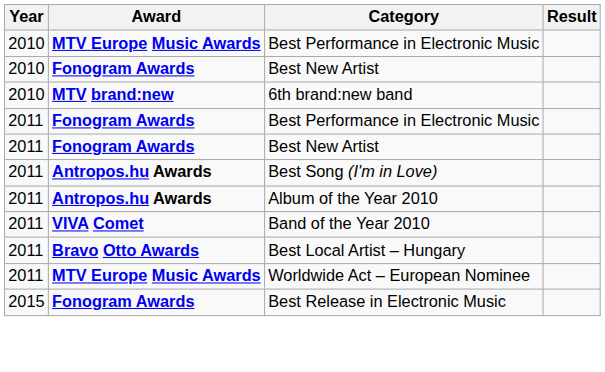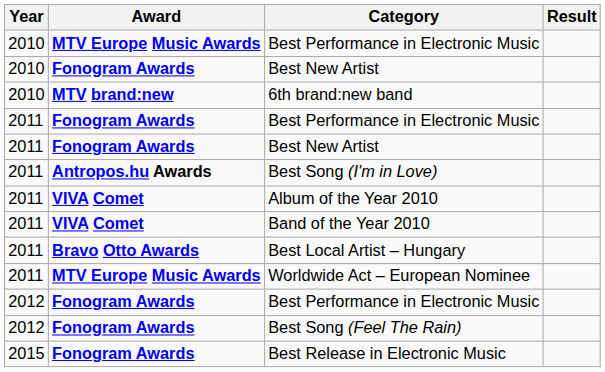 <table class="wikitable sortable">
 <tr>
 <th>Year</th>
 <th>Award</th>
 <th>Category</th>
 <th>Result</th>
 </tr>
 <tr>
 <td>2010</td>
 <td><strong><a href='#'>MTV Europe</a> <a href='#'>Music Awards</a></strong></td>
 <td>Best Performance in Electronic Music</td>
 <td></td>
 </tr>
 <tr>
 <td>2010</td>
 <td><strong><a href='#'>Fonogram Awards</a></strong></td>
 <td>Best New Artist</td>
 <td></td>
 </tr>
 <tr>
 <td>2010</td>
 <td><strong><a href='#'>MTV</a> <a href='#'>brand:new</a></strong></td>
 <td>6th brand:new band</td>
 <td></td>
 </tr>
 <tr>
 <td>2011</td>
 <td><strong><a href='#'>Fonogram Awards</a></strong></td>
 <td>Best Performance in Electronic Music</td>
 <td></td>
 </tr>
 <tr>
 <td>2011</td>
 <td><strong><a href='#'>Fonogram Awards</a></strong></td>
 <td>Best New Artist</td>
 <td></td>
 </tr>
 <tr>
 <td>2011</td>
 <td><strong><a href='#'>Antropos.hu</a> Awards</strong></td>
 <td>Best Song <em>(I'm in Love)</em></td>
 <td></td>
 </tr>
 <tr>
 <td>2011</td>
-<td><strong><a href='#'>Antropos.hu</a> Awards</strong></td>
+<td><strong><a href='#'>VIVA</a> <a href='#'>Comet</a></strong></td>
 <td>Album of the Year 2010</td>
 <td></td>
 </tr>
 <tr>
 <td>2011</td>
 <td><strong><a href='#'>VIVA</a> <a href='#'>Comet</a></strong></td>
 <td>Band of the Year 2010</td>
 <td></td>
 </tr>
 <tr>
 <td>2011</td>
 <td><strong><a href='#'>Bravo</a> <a href='#'>Otto Awards</a></strong></td>
 <td>Best Local Artist – Hungary</td>
 <td></td>
 </tr>
 <tr>
 <td>2011</td>
 <td><strong><a href='#'>MTV Europe</a> <a href='#'>Music Awards</a></strong></td>
 <td>Worldwide Act – European Nominee</td>
 <td></td>
 </tr>
 <tr>
+<td>2012</td>
+<td><strong><a href='#'>Fonogram Awards</a></strong></td>
+<td>Best Performance in Electronic Music</td>
+<td></td>
+</tr>
+<tr>
+<td>2012</td>
+<td><strong><a href='#'>Fonogram Awards</a></strong></td>
+<td>Best Song <em>(Feel The Rain)</em></td>
+<td></td>
+</tr>
+<tr>
 <td>2015</td>
 <td><strong><a href='#'>Fonogram Awards</a></strong></td>
 <td>Best Release in Electronic Music</td>
 <td></td>
 </tr>
 </table>
